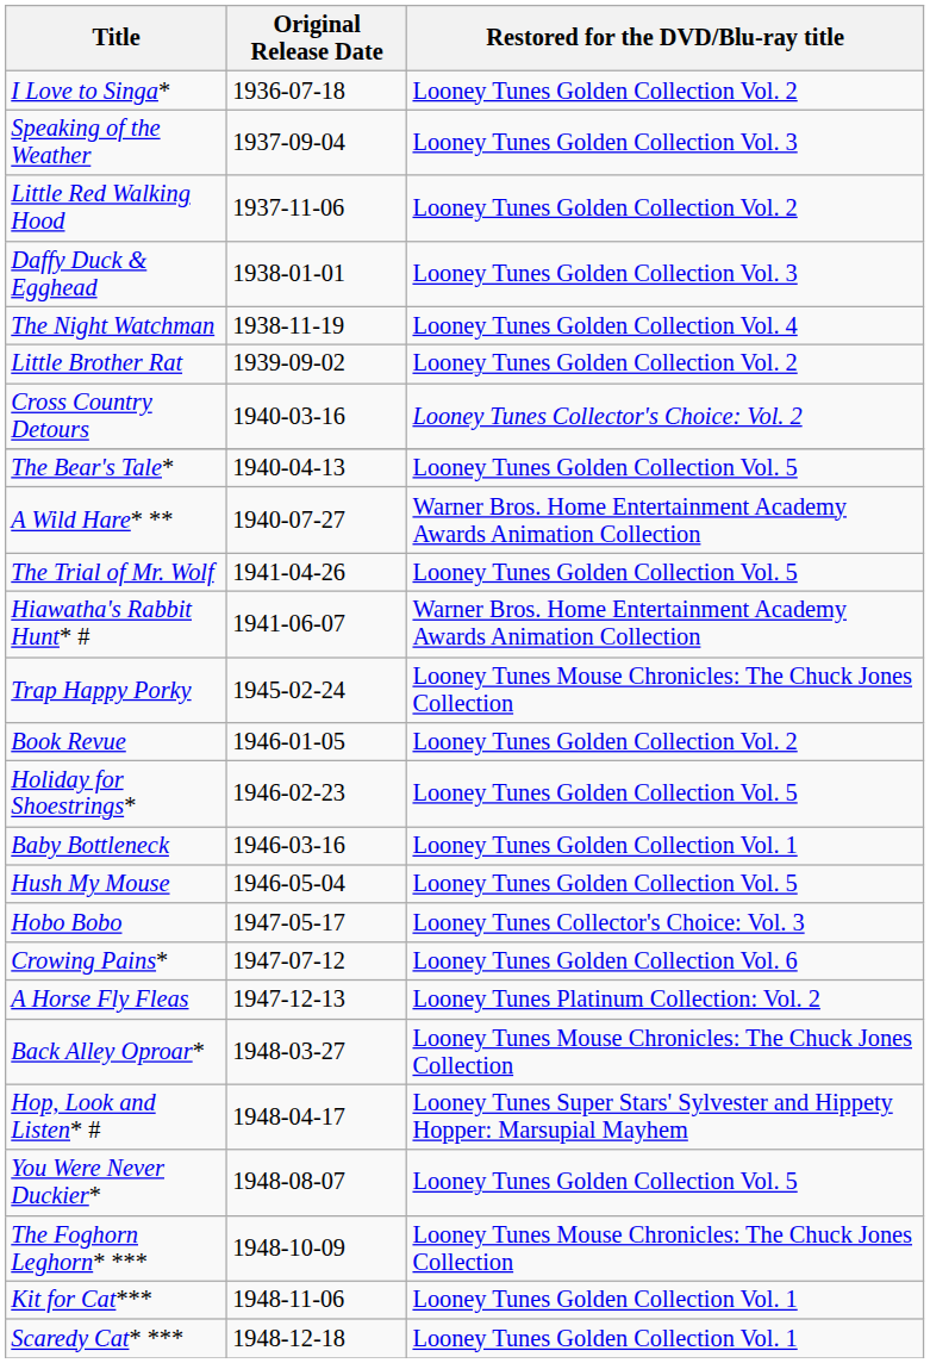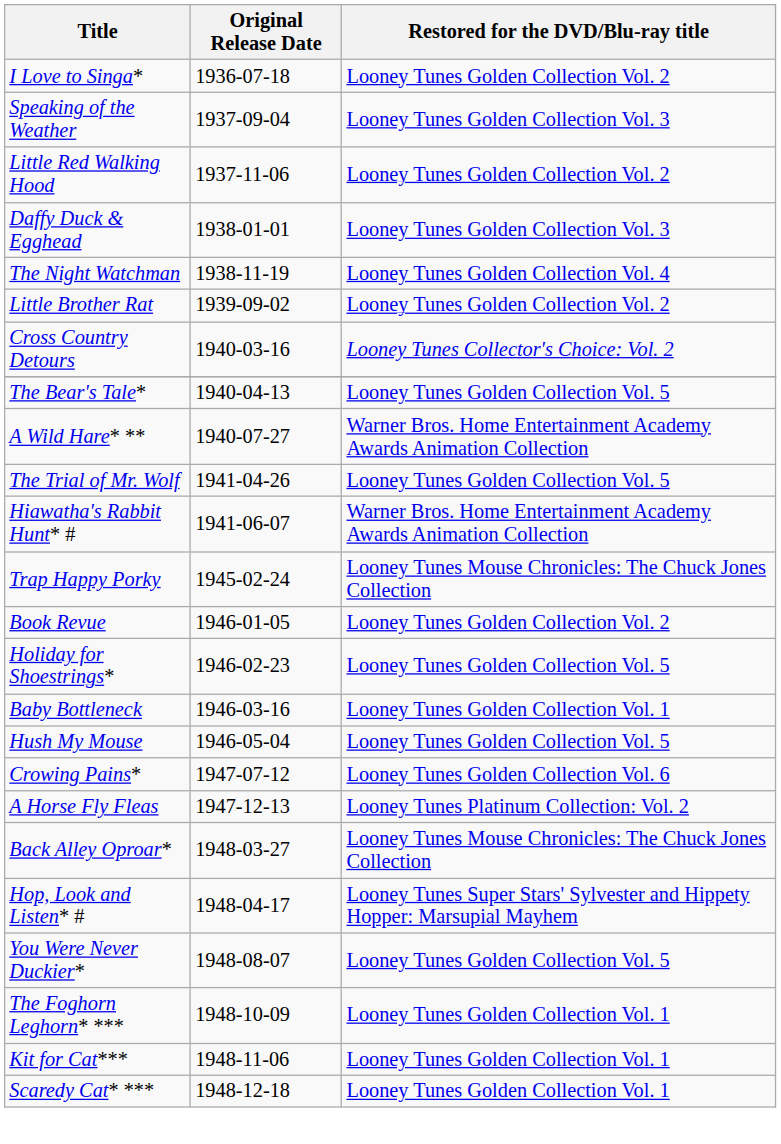 <table class="wikitable sortable">
 <tr>
 <th>Title</th>
 <th>Original Release Date</th>
 <th>Restored for the DVD/Blu-ray title</th>
 </tr>
 <tr>
 <td><em><a href='#'>I Love to Singa</a></em>*</td>
 <td>1936-07-18</td>
 <td><a href='#'>Looney Tunes Golden Collection Vol. 2</a></td>
 </tr>
 <tr>
 <td><em><a href='#'>Speaking of the Weather</a></em></td>
 <td>1937-09-04</td>
 <td><a href='#'>Looney Tunes Golden Collection Vol. 3</a></td>
 </tr>
 <tr>
 <td><em><a href='#'>Little Red Walking Hood</a></em></td>
 <td>1937-11-06</td>
 <td><a href='#'>Looney Tunes Golden Collection Vol. 2</a></td>
 </tr>
 <tr>
 <td><em><a href='#'>Daffy Duck & Egghead</a></em></td>
 <td>1938-01-01</td>
 <td><a href='#'>Looney Tunes Golden Collection Vol. 3</a></td>
 </tr>
 <tr>
 <td><em><a href='#'>The Night Watchman</a></em></td>
 <td>1938-11-19</td>
 <td><a href='#'>Looney Tunes Golden Collection Vol. 4</a></td>
 </tr>
 <tr>
 <td><em><a href='#'>Little Brother Rat</a></em></td>
 <td>1939-09-02</td>
 <td><a href='#'>Looney Tunes Golden Collection Vol. 2</a></td>
 </tr>
 <tr>
 <td><em><a href='#'>Cross Country Detours</a></em></td>
 <td>1940-03-16</td>
 <td><em><a href='#'>Looney Tunes Collector's Choice: Vol. 2</a></em></td>
 </tr>
 <tr>
 </tr>
 <tr>
 <td><em><a href='#'>The Bear's Tale</a></em>*</td>
 <td>1940-04-13</td>
 <td><a href='#'>Looney Tunes Golden Collection Vol. 5</a></td>
 </tr>
 <tr>
 <td><em><a href='#'>A Wild Hare</a></em>* **</td>
 <td>1940-07-27</td>
 <td><a href='#'>Warner Bros. Home Entertainment Academy Awards Animation Collection</a></td>
 </tr>
 <tr>
 <td><em><a href='#'>The Trial of Mr. Wolf</a></em></td>
 <td>1941-04-26</td>
 <td><a href='#'>Looney Tunes Golden Collection Vol. 5</a></td>
 </tr>
 <tr>
 <td><em><a href='#'>Hiawatha's Rabbit Hunt</a></em>* #</td>
 <td>1941-06-07</td>
 <td><a href='#'>Warner Bros. Home Entertainment Academy Awards Animation Collection</a></td>
 </tr>
 <tr>
 <td><em><a href='#'>Trap Happy Porky</a></em></td>
 <td>1945-02-24</td>
 <td><a href='#'>Looney Tunes Mouse Chronicles: The Chuck Jones Collection</a></td>
 </tr>
 <tr>
 <td><em><a href='#'>Book Revue</a></em></td>
 <td>1946-01-05</td>
 <td><a href='#'>Looney Tunes Golden Collection Vol. 2</a></td>
 </tr>
 <tr>
 <td><em><a href='#'>Holiday for Shoestrings</a></em>*</td>
 <td>1946-02-23</td>
 <td><a href='#'>Looney Tunes Golden Collection Vol. 5</a></td>
 </tr>
 <tr>
 <td><em><a href='#'>Baby Bottleneck</a></em></td>
 <td>1946-03-16</td>
 <td><a href='#'>Looney Tunes Golden Collection Vol. 1</a></td>
 </tr>
 <tr>
 <td><em><a href='#'>Hush My Mouse</a></em></td>
 <td>1946-05-04</td>
 <td><a href='#'>Looney Tunes Golden Collection Vol. 5</a></td>
 </tr>
 <tr>
-<td><em><a href='#'>Hobo Bobo</a></em></td>
-<td>1947-05-17</td>
-<td><a href='#'>Looney Tunes Collector's Choice: Vol. 3</a></td>
-</tr>
-<tr>
 <td><em><a href='#'>Crowing Pains</a></em>*</td>
 <td>1947-07-12</td>
 <td><a href='#'>Looney Tunes Golden Collection Vol. 6</a></td>
 </tr>
 <tr>
 <td><em><a href='#'>A Horse Fly Fleas</a></em></td>
 <td>1947-12-13</td>
 <td><a href='#'>Looney Tunes Platinum Collection: Vol. 2</a></td>
 </tr>
 <tr>
 <td><em><a href='#'>Back Alley Oproar</a></em>*</td>
 <td>1948-03-27</td>
 <td><a href='#'>Looney Tunes Mouse Chronicles: The Chuck Jones Collection</a></td>
 </tr>
 <tr>
 <td><em><a href='#'>Hop, Look and Listen</a></em>* #</td>
 <td>1948-04-17</td>
 <td><a href='#'>Looney Tunes Super Stars' Sylvester and Hippety Hopper: Marsupial Mayhem</a></td>
 </tr>
 <tr>
 <td><em><a href='#'>You Were Never Duckier</a></em>*</td>
 <td>1948-08-07</td>
 <td><a href='#'>Looney Tunes Golden Collection Vol. 5</a></td>
 </tr>
 <tr>
 <td><em><a href='#'>The Foghorn Leghorn</a></em>* ***</td>
 <td>1948-10-09</td>
-<td><a href='#'>Looney Tunes Mouse Chronicles: The Chuck Jones Collection</a></td>
+<td><a href='#'>Looney Tunes Golden Collection Vol. 1</a></td>
 </tr>
 <tr>
 <td><em><a href='#'>Kit for Cat</a></em>***</td>
 <td>1948-11-06</td>
 <td><a href='#'>Looney Tunes Golden Collection Vol. 1</a></td>
 </tr>
 <tr>
 <td><em><a href='#'>Scaredy Cat</a></em>* ***</td>
 <td>1948-12-18</td>
 <td><a href='#'>Looney Tunes Golden Collection Vol. 1</a></td>
 </tr>
 </table>
